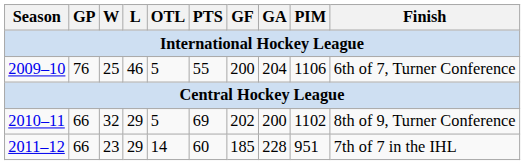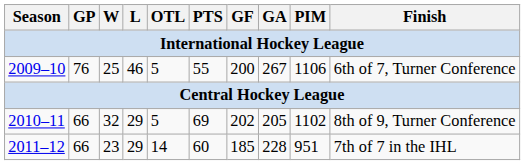 <table class="wikitable">
 <tr>
 <th>Season</th>
 <th>GP</th>
 <th>W</th>
 <th>L</th>
 <th>OTL</th>
 <th>PTS</th>
 <th>GF</th>
 <th>GA</th>
 <th>PIM</th>
 <th>Finish</th>
 </tr>
 <tr>
 <td colspan=20 style="text-align:center; background:#cedff2;"><strong>International Hockey League</strong></td>
 </tr>
 <tr>
 <td><a href='#'>2009–10</a></td>
 <td>76</td>
 <td>25</td>
 <td>46</td>
 <td>5</td>
 <td>55</td>
 <td>200</td>
-<td>204</td>
+<td>267</td>
 <td>1106</td>
 <td>6th of 7, Turner Conference</td>
 </tr>
 <tr>
 <td colspan=20 style="text-align:center; background:#cedff2;"><strong>Central Hockey League</strong></td>
 </tr>
 <tr>
 <td><a href='#'>2010–11</a></td>
 <td>66</td>
 <td>32</td>
 <td>29</td>
 <td>5</td>
 <td>69</td>
 <td>202</td>
-<td>200</td>
+<td>205</td>
 <td>1102</td>
 <td>8th of 9, Turner Conference</td>
 </tr>
 <tr>
 <td><a href='#'>2011–12</a></td>
 <td>66</td>
 <td>23</td>
 <td>29</td>
 <td>14</td>
 <td>60</td>
 <td>185</td>
 <td>228</td>
 <td>951</td>
 <td>7th of 7 in the IHL</td>
 </tr>
 </table>
